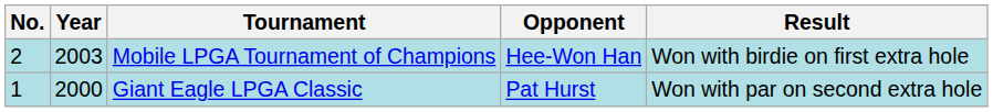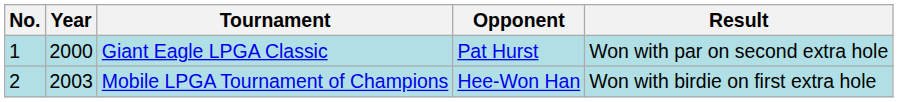 <table class="wikitable" style="font-size:95%;">
 <tr>
 <th>No.</th>
 <th>Year</th>
 <th>Tournament</th>
 <th>Opponent</th>
 <th>Result</th>
 </tr>
 <tr style="background:#B0E0E6;">
+<td>1</td>
+<td>2000</td>
+<td><a href='#'>Giant Eagle LPGA Classic</a></td>
+<td> <a href='#'>Pat Hurst</a></td>
+<td>Won with par on second extra hole</td>
+</tr>
+<tr style="background:#B0E0E6;">
 <td>2</td>
 <td>2003</td>
 <td><a href='#'>Mobile LPGA Tournament of Champions</a></td>
 <td> <a href='#'>Hee-Won Han</a></td>
 <td>Won with birdie on first extra hole</td>
 </tr>
-<tr style="background:#B0E0E6;">
-<td>1</td>
-<td>2000</td>
-<td><a href='#'>Giant Eagle LPGA Classic</a></td>
-<td> <a href='#'>Pat Hurst</a></td>
-<td>Won with par on second extra hole</td>
-</tr>
 </table>
